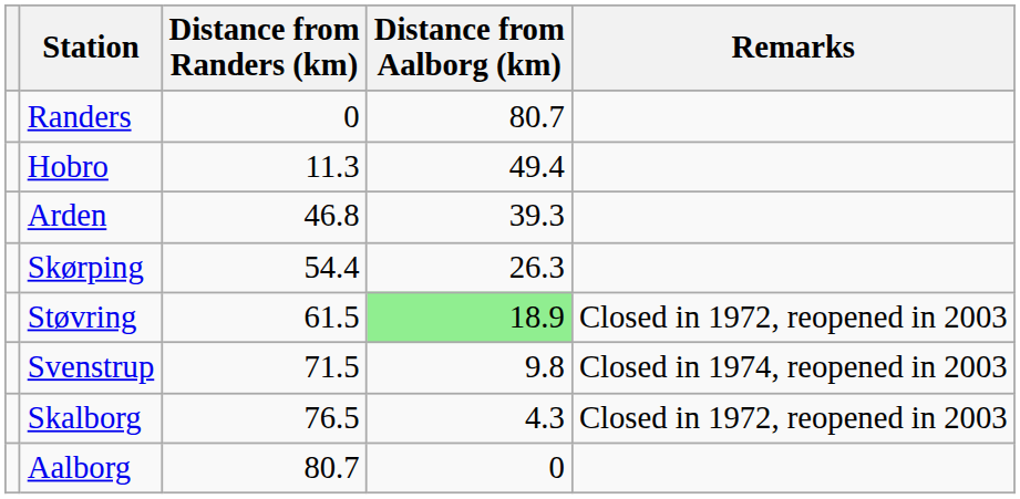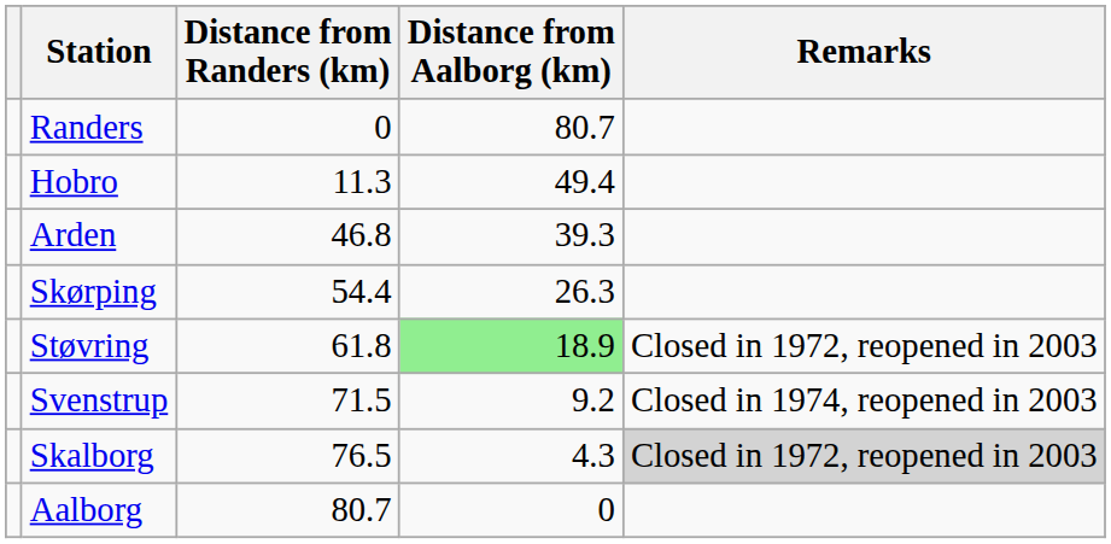 <table class=wikitable>
 <tr>
 <th></th>
 <th>Station</th>
 <th>Distance from<br>Randers (km)</th>
 <th>Distance from<br>Aalborg (km)</th>
 <th>Remarks</th>
 </tr>
 <tr>
 <td></td>
 <td><a href='#'>Randers</a></td>
 <td style="text-align:right;">0</td>
 <td style="text-align:right;">80.7</td>
 <td style="text-align:right;"></td>
 </tr>
 <tr>
 <td></td>
 <td><a href='#'>Hobro</a></td>
 <td style="text-align:right;">11.3</td>
 <td style="text-align:right;">49.4</td>
 <td style="text-align:right;"></td>
 </tr>
 <tr>
 <td></td>
 <td><a href='#'>Arden</a></td>
 <td style="text-align:right;">46.8</td>
 <td style="text-align:right;">39.3</td>
 <td style="text-align:right;"></td>
 </tr>
 <tr>
 <td></td>
 <td><a href='#'>Skørping</a></td>
 <td style="text-align:right;">54.4</td>
 <td style="text-align:right;">26.3</td>
 <td style="text-align:right;"></td>
 </tr>
 <tr>
 <td></td>
 <td><a href='#'>Støvring</a></td>
-<td style="text-align:right;">61.5</td>
+<td style="text-align:right;">61.8</td>
 <td style="background: lightgreen; text-align:right;">18.9</td>
 <td style="text-align:right;">Closed in 1972, reopened in 2003</td>
 </tr>
 <tr>
 <td></td>
 <td><a href='#'>Svenstrup</a></td>
 <td style="text-align:right;">71.5</td>
-<td style="text-align:right;">9.8</td>
+<td style="text-align:right;">9.2</td>
 <td style="text-align:right;">Closed in 1974, reopened in 2003</td>
 </tr>
 <tr>
 <td></td>
 <td><a href='#'>Skalborg</a></td>
 <td style="text-align:right;">76.5</td>
 <td style="text-align:right;">4.3</td>
-<td style="text-align:right;">Closed in 1972, reopened in 2003</td>
+<td style="background: lightgrey; text-align:right;">Closed in 1972, reopened in 2003</td>
 </tr>
 <tr>
 <td></td>
 <td><a href='#'>Aalborg</a></td>
 <td style="text-align:right;">80.7</td>
 <td style="text-align:right;">0</td>
 <td style="text-align:right;"></td>
 </tr>
 </table>
